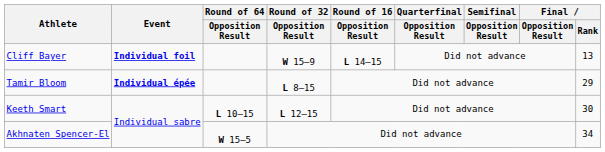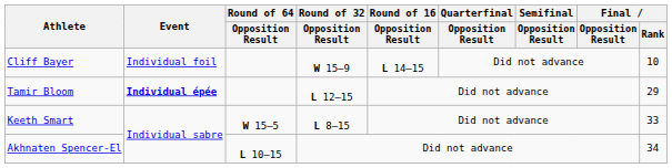 <table class=wikitable style=font-size:90%;text-align:center>
 <tr>
 <th rowspan=2>Athlete</th>
 <th rowspan=2>Event</th>
 <th>Round of 64</th>
 <th>Round of 32</th>
 <th>Round of 16</th>
 <th>Quarterfinal</th>
 <th>Semifinal</th>
 <th colspan=2>Final / </th>
 </tr>
 <tr style=font-size:95%>
 <th>Opposition<br>Result</th>
 <th>Opposition<br>Result</th>
 <th>Opposition<br>Result</th>
 <th>Opposition<br>Result</th>
 <th>Opposition<br>Result</th>
 <th>Opposition<br>Result</th>
 <th>Rank</th>
 </tr>
 <tr>
 <td align=left><a href='#'>Cliff Bayer</a></td>
-<td align=left><strong><a href='#'>Individual foil</a></strong></td>
+<td align=left><a href='#'>Individual foil</a></td>
 <td></td>
 <td><br><strong>W</strong> 15–9</td>
 <td><br><strong>L</strong> 14–15</td>
 <td colspan=3>Did not advance</td>
-<td>13</td>
+<td>10</td>
 </tr>
 <tr>
 <td align=left><a href='#'>Tamir Bloom</a></td>
 <td align=left><strong><a href='#'>Individual épée</a></strong></td>
 <td></td>
-<td><br><strong>L</strong> 8–15</td>
+<td><br><strong>L</strong> 12–15</td>
 <td colspan=4>Did not advance</td>
 <td>29</td>
 </tr>
 <tr>
 <td align=left><a href='#'>Keeth Smart</a></td>
 <td align=left rowspan=2><a href='#'>Individual sabre</a></td>
-<td><br><strong>L</strong> 10–15</td>
-<td><br><strong>L</strong> 12–15</td>
+<td><br><strong>W</strong> 15–5</td>
+<td><br><strong>L</strong> 8–15</td>
 <td colspan=4>Did not advance</td>
-<td>30</td>
+<td>33</td>
 </tr>
 <tr>
 <td align=left><a href='#'>Akhnaten Spencer-El</a></td>
-<td><br><strong>W</strong> 15–5</td>
+<td><br><strong>L</strong> 10–15</td>
 <td colspan=5>Did not advance</td>
 <td>34</td>
 </tr>
 </table>
